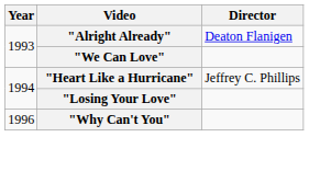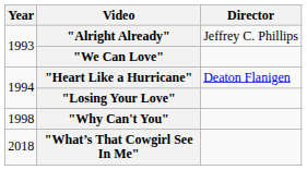 <table class="wikitable plainrowheaders">
 <tr>
 <th>Year</th>
 <th style="width:12em;">Video</th>
 <th>Director</th>
 </tr>
 <tr>
 <td rowspan="2">1993</td>
 <th scope="row">"Alright Already"</th>
-<td><a href='#'>Deaton Flanigen</a></td>
+<td>Jeffrey C. Phillips</td>
 </tr>
 <tr>
 <th scope="row">"We Can Love"</th>
 <td></td>
 </tr>
 <tr>
 <td rowspan="2">1994</td>
 <th scope="row">"Heart Like a Hurricane"</th>
-<td>Jeffrey C. Phillips</td>
+<td><a href='#'>Deaton Flanigen</a></td>
 </tr>
 <tr>
 <th scope="row">"Losing Your Love"</th>
 <td></td>
 </tr>
 <tr>
-<td>1996</td>
+<td>1998</td>
 <th scope="row">"Why Can't You"</th>
 <td></td>
 </tr>
+<tr>
+<td>2018</td>
+<th scope="row">"What’s That Cowgirl See In Me"</th>
+<td></td>
+</tr>
 </table>
